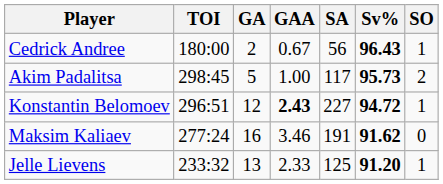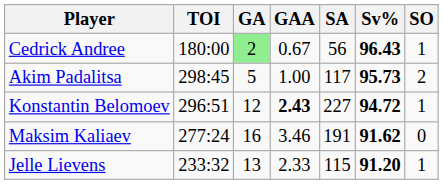 <table class="wikitable sortable" style="text-align:center;">
 <tr>
 <th>Player</th>
 <th>TOI</th>
 <th>GA</th>
 <th>GAA</th>
 <th>SA</th>
 <th>Sv%</th>
 <th>SO</th>
 </tr>
 <tr>
 <td style="text-align:left;"> <a href='#'>Cedrick Andree</a></td>
 <td>180:00</td>
-<td>2</td>
+<td style="background: lightgreen;">2</td>
 <td>0.67</td>
 <td>56</td>
 <td><strong>96.43</strong></td>
 <td>1</td>
 </tr>
 <tr>
 <td style="text-align:left;"> <a href='#'>Akim Padalitsa</a></td>
 <td>298:45</td>
 <td>5</td>
 <td>1.00</td>
 <td>117</td>
 <td><strong>95.73</strong></td>
 <td>2</td>
 </tr>
 <tr>
 <td style="text-align:left;"> <a href='#'>Konstantin Belomoev</a></td>
 <td>296:51</td>
 <td>12</td>
 <td><strong>2.43</strong></td>
 <td>227</td>
 <td><strong>94.72</strong></td>
 <td>1</td>
 </tr>
 <tr>
 <td style="text-align:left;"> <a href='#'>Maksim Kaliaev</a></td>
 <td>277:24</td>
 <td>16</td>
 <td>3.46</td>
 <td>191</td>
 <td><strong>91.62</strong></td>
 <td>0</td>
 </tr>
 <tr>
 <td style="text-align:left;"> <a href='#'>Jelle Lievens</a></td>
 <td>233:32</td>
 <td>13</td>
 <td>2.33</td>
-<td>125</td>
+<td>115</td>
 <td><strong>91.20</strong></td>
 <td>1</td>
 </tr>
 </table>
